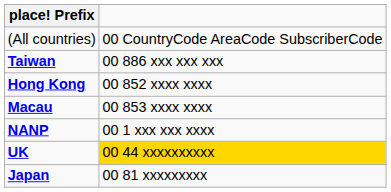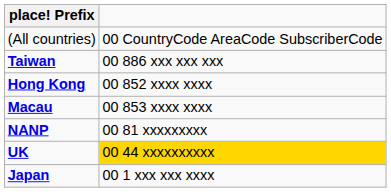 <table class="wikitable">
 <tr>
 <th>place! Prefix</th>
 </tr>
 <tr>
 <td>(All countries)</td>
 <td>00 CountryCode AreaCode SubscriberCode</td>
 </tr>
 <tr>
 <td><strong><a href='#'>Taiwan</a></strong></td>
 <td>00 886 xxx xxx xxx</td>
 </tr>
 <tr>
 <td><strong><a href='#'>Hong Kong</a></strong></td>
 <td>00 852 xxxx xxxx</td>
 </tr>
 <tr>
 <td><strong><a href='#'>Macau</a></strong></td>
 <td>00 853 xxxx xxxx</td>
 </tr>
 <tr>
 <td><strong><a href='#'>NANP</a></strong></td>
-<td>00 1 xxx xxx xxxx</td>
+<td>00 81 xxxxxxxxx</td>
 </tr>
 <tr>
 <td><a href='#'><strong>UK</strong></a></td>
 <td style="background: gold;">00 44 xxxxxxxxxx</td>
 </tr>
 <tr>
 <td><strong><a href='#'>Japan</a></strong></td>
-<td>00 81 xxxxxxxxx</td>
+<td>00 1 xxx xxx xxxx</td>
 </tr>
 </table>
